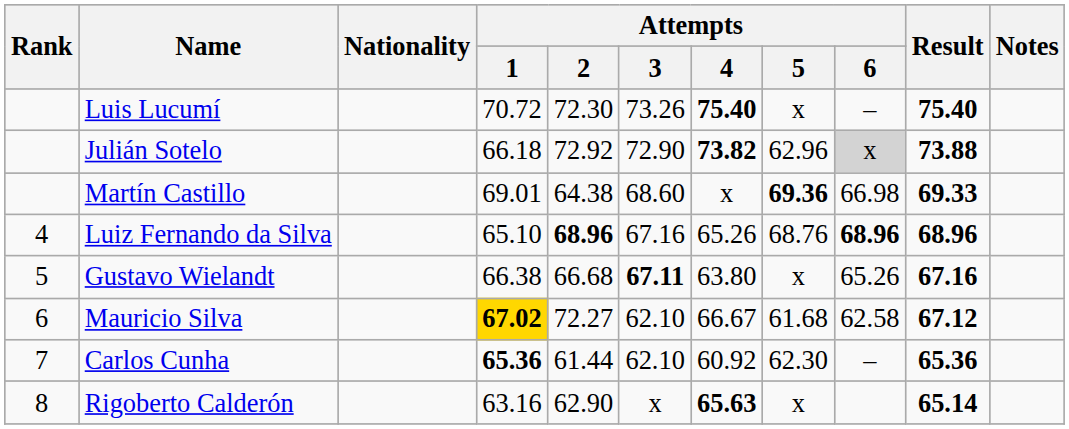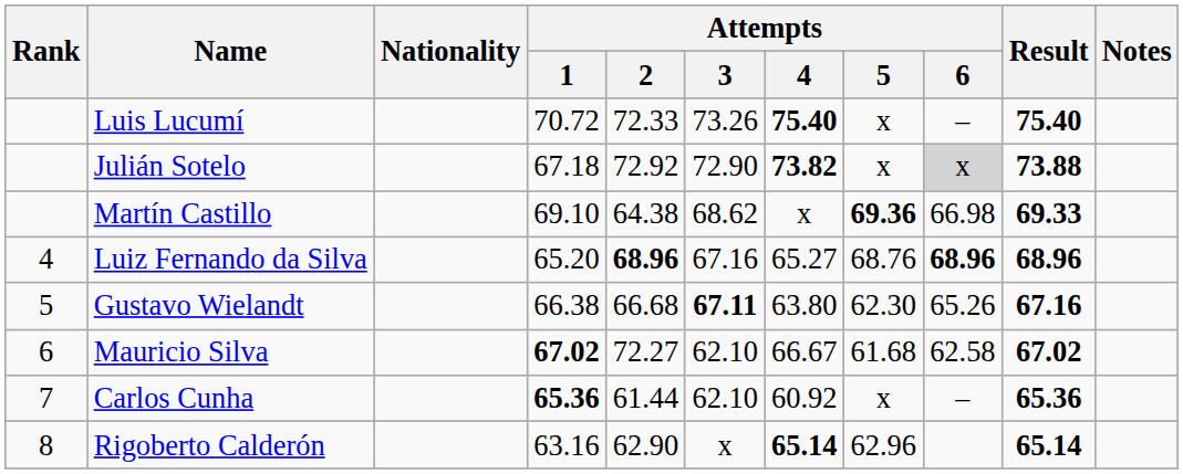 <table class="wikitable sortable" style="text-align:center">
 <tr>
 <th rowspan=2>Rank</th>
 <th rowspan=2>Name</th>
 <th rowspan=2>Nationality</th>
 <th colspan=6>Attempts</th>
 <th rowspan=2>Result</th>
 <th rowspan=2>Notes</th>
 </tr>
 <tr>
 <th>1</th>
 <th>2</th>
 <th>3</th>
 <th>4</th>
 <th>5</th>
 <th>6</th>
 </tr>
 <tr>
 <td align=center></td>
 <td align=left><a href='#'>Luis Lucumí</a></td>
 <td align=left></td>
 <td>70.72</td>
-<td>72.30</td>
+<td>72.33</td>
 <td>73.26</td>
 <td><strong>75.40</strong></td>
 <td>x</td>
 <td>–</td>
 <td><strong>75.40</strong></td>
 <td></td>
 </tr>
 <tr>
 <td align=center></td>
 <td align=left><a href='#'>Julián Sotelo</a></td>
 <td align=left></td>
-<td>66.18</td>
+<td>67.18</td>
 <td>72.92</td>
 <td>72.90</td>
 <td><strong>73.82</strong></td>
-<td>62.96</td>
+<td>x</td>
 <td style="background: lightgrey;">x</td>
 <td><strong>73.88</strong></td>
 <td></td>
 </tr>
 <tr>
 <td align=center></td>
 <td align=left><a href='#'>Martín Castillo</a></td>
 <td align=left></td>
-<td>69.01</td>
+<td>69.10</td>
 <td>64.38</td>
-<td>68.60</td>
+<td>68.62</td>
 <td>x</td>
 <td><strong>69.36</strong></td>
 <td>66.98</td>
 <td><strong>69.33</strong></td>
 <td></td>
 </tr>
 <tr>
 <td align=center>4</td>
 <td align=left><a href='#'>Luiz Fernando da Silva</a></td>
 <td align=left></td>
-<td>65.10</td>
+<td>65.20</td>
 <td><strong>68.96</strong></td>
 <td>67.16</td>
-<td>65.26</td>
+<td>65.27</td>
 <td>68.76</td>
 <td><strong>68.96</strong></td>
 <td><strong>68.96</strong></td>
 <td></td>
 </tr>
 <tr>
 <td align=center>5</td>
 <td align=left><a href='#'>Gustavo Wielandt</a></td>
 <td align=left></td>
 <td>66.38</td>
 <td>66.68</td>
 <td><strong>67.11</strong></td>
 <td>63.80</td>
-<td>x</td>
+<td>62.30</td>
 <td>65.26</td>
 <td><strong>67.16</strong></td>
 <td></td>
 </tr>
 <tr>
 <td align=center>6</td>
 <td align=left><a href='#'>Mauricio Silva</a></td>
 <td align=left></td>
-<td style="background: gold;"><strong>67.02</strong></td>
+<td><strong>67.02</strong></td>
 <td>72.27</td>
 <td>62.10</td>
 <td>66.67</td>
 <td>61.68</td>
 <td>62.58</td>
-<td><strong>67.12</strong></td>
+<td><strong>67.02</strong></td>
 <td></td>
 </tr>
 <tr>
 <td align=center>7</td>
 <td align=left><a href='#'>Carlos Cunha</a></td>
 <td align=left></td>
 <td><strong>65.36</strong></td>
 <td>61.44</td>
 <td>62.10</td>
 <td>60.92</td>
-<td>62.30</td>
+<td>x</td>
 <td>–</td>
 <td><strong>65.36</strong></td>
 <td></td>
 </tr>
 <tr>
 <td align=center>8</td>
 <td align=left><a href='#'>Rigoberto Calderón</a></td>
 <td align=left></td>
 <td>63.16</td>
 <td>62.90</td>
 <td>x</td>
-<td><strong>65.63</strong></td>
-<td>x</td>
+<td><strong>65.14</strong></td>
+<td>62.96</td>
 <td></td>
 <td><strong>65.14</strong></td>
 <td></td>
 </tr>
 </table>
